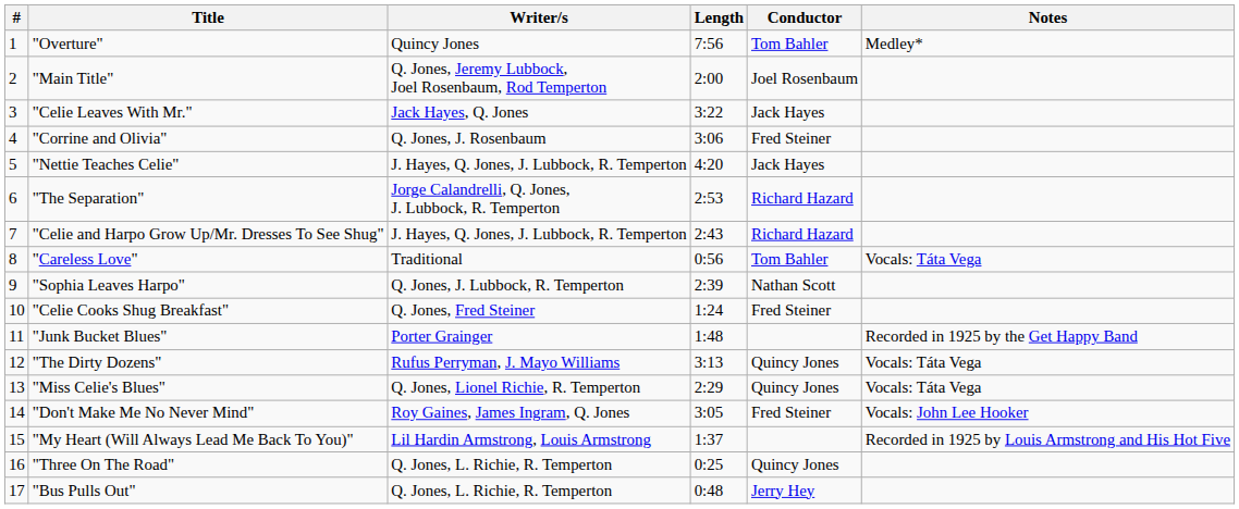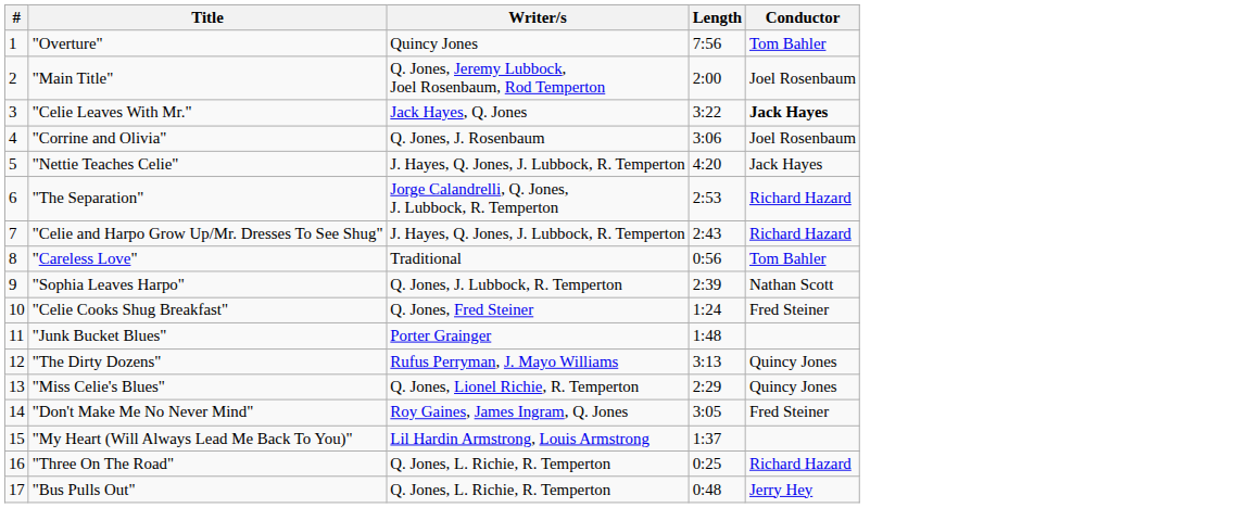 <table class="wikitable">
 <tr>
 <th>#</th>
 <th>Title</th>
 <th>Writer/s</th>
 <th>Length</th>
 <th>Conductor</th>
-<th>Notes</th>
 </tr>
 <tr>
 <td>1</td>
 <td>"Overture"</td>
 <td>Quincy Jones</td>
 <td>7:56</td>
 <td><a href='#'>Tom Bahler</a></td>
-<td>Medley*</td>
 </tr>
 <tr>
 <td>2</td>
 <td>"Main Title"</td>
 <td>Q. Jones, <a href='#'>Jeremy Lubbock</a>, <br>Joel Rosenbaum, <a href='#'>Rod Temperton</a></td>
 <td>2:00</td>
 <td>Joel Rosenbaum</td>
-<td></td>
 </tr>
 <tr>
 <td>3</td>
 <td>"Celie Leaves With Mr."</td>
 <td><a href='#'>Jack Hayes</a>, Q. Jones</td>
 <td>3:22</td>
-<td>Jack Hayes</td>
-<td></td>
+<td><strong>Jack Hayes</strong></td>
 </tr>
 <tr>
 <td>4</td>
 <td>"Corrine and Olivia"</td>
 <td>Q. Jones, J. Rosenbaum</td>
 <td>3:06</td>
-<td>Fred Steiner</td>
-<td></td>
+<td>Joel Rosenbaum</td>
 </tr>
 <tr>
 <td>5</td>
 <td>"Nettie Teaches Celie"</td>
 <td>J. Hayes, Q. Jones, J. Lubbock, R. Temperton</td>
 <td>4:20</td>
 <td>Jack Hayes</td>
-<td></td>
 </tr>
 <tr>
 <td>6</td>
 <td>"The Separation"</td>
 <td><a href='#'>Jorge Calandrelli</a>, Q. Jones,<br>J. Lubbock, R. Temperton</td>
 <td>2:53</td>
 <td><a href='#'>Richard Hazard</a></td>
-<td></td>
 </tr>
 <tr>
 <td>7</td>
 <td>"Celie and Harpo Grow Up/Mr. Dresses To See Shug"</td>
 <td>J. Hayes, Q. Jones, J. Lubbock, R. Temperton</td>
 <td>2:43</td>
 <td><a href='#'>Richard Hazard</a></td>
-<td></td>
 </tr>
 <tr>
 <td>8</td>
 <td>"<a href='#'>Careless Love</a>"</td>
 <td>Traditional</td>
 <td>0:56</td>
 <td><a href='#'>Tom Bahler</a></td>
-<td>Vocals: <a href='#'>Táta Vega</a></td>
 </tr>
 <tr>
 <td>9</td>
 <td>"Sophia Leaves Harpo"</td>
 <td>Q. Jones, J. Lubbock, R. Temperton</td>
 <td>2:39</td>
 <td>Nathan Scott</td>
-<td></td>
 </tr>
 <tr>
 <td>10</td>
 <td>"Celie Cooks Shug Breakfast"</td>
 <td>Q. Jones, <a href='#'>Fred Steiner</a></td>
 <td>1:24</td>
 <td>Fred Steiner</td>
-<td></td>
 </tr>
 <tr>
 <td>11</td>
 <td>"Junk Bucket Blues"</td>
 <td><a href='#'>Porter Grainger</a></td>
 <td>1:48</td>
 <td></td>
-<td>Recorded in 1925 by the <a href='#'>Get Happy Band</a></td>
 </tr>
 <tr>
 <td>12</td>
 <td>"The Dirty Dozens"</td>
 <td><a href='#'>Rufus Perryman</a>, <a href='#'>J. Mayo Williams</a></td>
 <td>3:13</td>
 <td>Quincy  Jones</td>
-<td>Vocals: Táta Vega</td>
 </tr>
 <tr>
 <td>13</td>
 <td>"Miss Celie's Blues"</td>
 <td>Q. Jones, <a href='#'>Lionel Richie</a>, R. Temperton</td>
 <td>2:29</td>
 <td>Quincy  Jones</td>
-<td>Vocals: Táta Vega</td>
 </tr>
 <tr>
 <td>14</td>
 <td>"Don't Make Me No Never Mind"</td>
 <td><a href='#'>Roy Gaines</a>, <a href='#'>James Ingram</a>, Q. Jones</td>
 <td>3:05</td>
 <td>Fred Steiner</td>
-<td>Vocals: <a href='#'>John Lee Hooker</a></td>
 </tr>
 <tr>
 <td>15</td>
 <td>"My Heart (Will Always Lead Me Back To You)"</td>
 <td><a href='#'>Lil Hardin Armstrong</a>, <a href='#'>Louis Armstrong</a></td>
 <td>1:37</td>
 <td></td>
-<td>Recorded in 1925 by <a href='#'>Louis Armstrong and His Hot Five</a></td>
 </tr>
 <tr>
 <td>16</td>
 <td>"Three On The Road"</td>
 <td>Q. Jones, L. Richie, R. Temperton</td>
 <td>0:25</td>
-<td>Quincy  Jones</td>
-<td></td>
+<td><a href='#'>Richard Hazard</a></td>
 </tr>
 <tr>
 <td>17</td>
 <td>"Bus Pulls Out"</td>
 <td>Q. Jones, L. Richie, R. Temperton</td>
 <td>0:48</td>
 <td><a href='#'>Jerry Hey</a></td>
-<td></td>
 </tr>
 </table>
